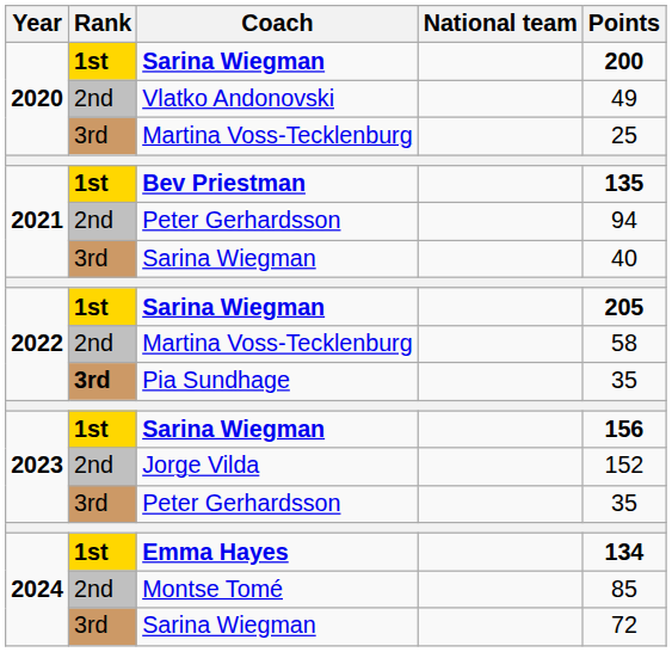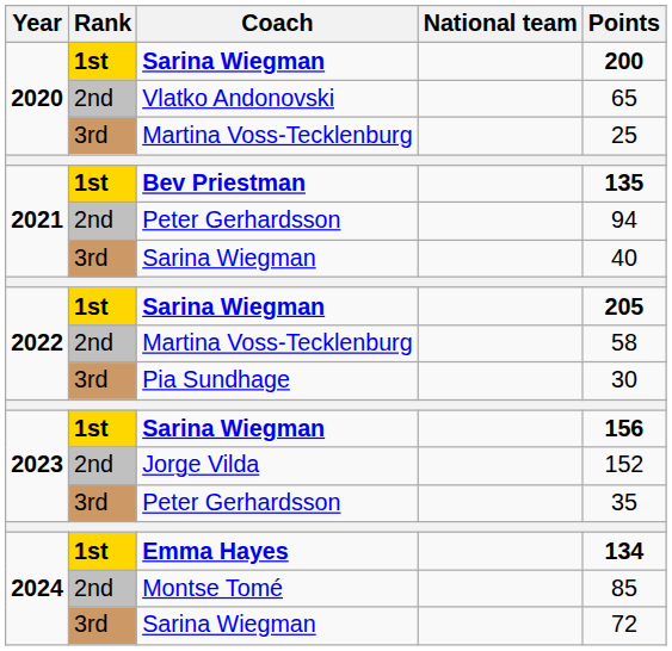 <table class="wikitable">
 <tr>
 <th>Year</th>
 <th>Rank</th>
 <th>Coach</th>
 <th>National team</th>
 <th>Points</th>
 </tr>
 <tr>
 <td rowspan="3" align="center"><strong>2020</strong></td>
 <td scope=col style="background-color: gold"><strong>1st</strong></td>
 <td> <strong><a href='#'>Sarina Wiegman</a></strong></td>
 <td><strong></strong></td>
 <td align="center"><strong>200</strong></td>
 </tr>
 <tr>
 <td scope=col style="background-color: silver">2nd</td>
 <td> <a href='#'>Vlatko Andonovski</a></td>
 <td></td>
-<td align="center">49</td>
+<td align="center">65</td>
 </tr>
 <tr>
 <td scope=col style="background-color: #cc9966">3rd</td>
 <td> <a href='#'>Martina Voss-Tecklenburg</a></td>
 <td></td>
 <td align="center">25</td>
 </tr>
 <tr>
 <th colspan="5"></th>
 </tr>
 <tr>
 <td rowspan="3" align="center"><strong>2021</strong></td>
 <td scope=col style="background-color: gold"><strong>1st</strong></td>
 <td> <strong><a href='#'>Bev Priestman</a></strong></td>
 <td><strong></strong></td>
 <td align="center"><strong>135</strong></td>
 </tr>
 <tr>
 <td scope=col style="background-color: silver">2nd</td>
 <td> <a href='#'>Peter Gerhardsson</a></td>
 <td></td>
 <td align="center">94</td>
 </tr>
 <tr>
 <td scope=col style="background-color: #cc9966">3rd</td>
 <td> <a href='#'>Sarina Wiegman</a></td>
 <td></td>
 <td align="center">40</td>
 </tr>
 <tr>
 <th colspan="5"></th>
 </tr>
 <tr>
 <td rowspan="3" align="center"><strong>2022</strong></td>
 <td scope=col style="background-color: gold"><strong>1st</strong></td>
 <td> <strong><a href='#'>Sarina Wiegman</a></strong></td>
 <td><strong></strong></td>
 <td align="center"><strong>205</strong></td>
 </tr>
 <tr>
 <td scope=col style="background-color: silver">2nd</td>
 <td> <a href='#'>Martina Voss-Tecklenburg</a></td>
 <td></td>
 <td align="center">58</td>
 </tr>
 <tr>
-<td scope=col style="background-color: #cc9966"><strong>3rd</strong></td>
+<td scope=col style="background-color: #cc9966">3rd</td>
 <td> <a href='#'>Pia Sundhage</a></td>
 <td></td>
-<td align="center">35</td>
+<td align="center">30</td>
 </tr>
 <tr>
 <th colspan="5"></th>
 </tr>
 <tr>
 <td rowspan="3" align="center"><strong>2023</strong></td>
 <td scope=col style="background-color: gold"><strong>1st</strong></td>
 <td> <strong><a href='#'>Sarina Wiegman</a></strong></td>
 <td><strong></strong></td>
 <td align="center"><strong>156</strong></td>
 </tr>
 <tr>
 <td scope=col style="background-color: silver">2nd</td>
 <td> <a href='#'>Jorge Vilda</a></td>
 <td></td>
 <td align="center">152</td>
 </tr>
 <tr>
 <td scope=col style="background-color: #cc9966">3rd</td>
 <td> <a href='#'>Peter Gerhardsson</a></td>
 <td></td>
 <td align="center">35</td>
 </tr>
 <tr>
 <th colspan="5"></th>
 </tr>
 <tr>
 <td rowspan="3" align="center"><strong>2024</strong></td>
 <td scope=col style="background-color: gold"><strong>1st</strong></td>
 <td> <strong><a href='#'>Emma Hayes</a></strong></td>
 <td><strong></strong></td>
 <td align="center"><strong>134</strong></td>
 </tr>
 <tr>
 <td scope=col style="background-color: silver">2nd</td>
 <td> <a href='#'>Montse Tomé</a></td>
 <td></td>
 <td align="center">85</td>
 </tr>
 <tr>
 <td scope=col style="background-color: #cc9966">3rd</td>
 <td> <a href='#'>Sarina Wiegman</a></td>
 <td></td>
 <td align="center">72</td>
 </tr>
 </table>
